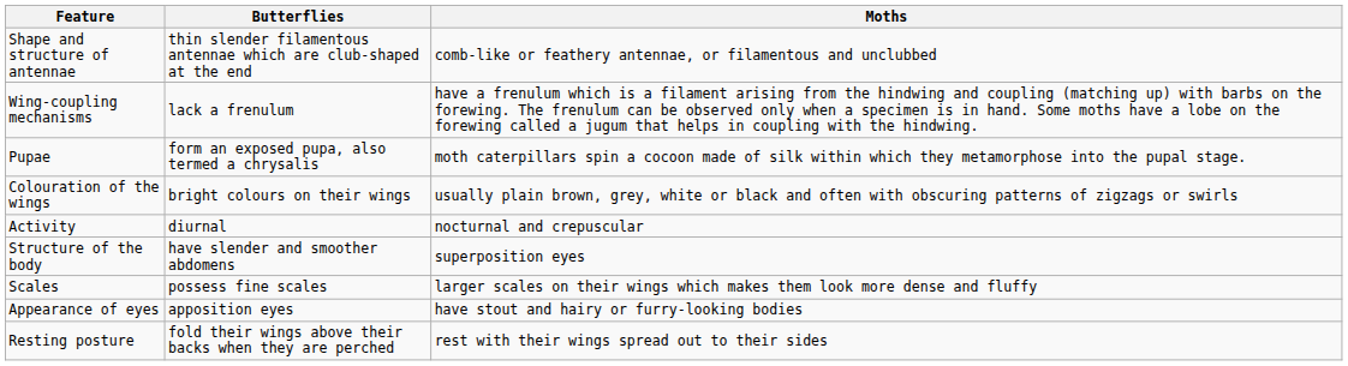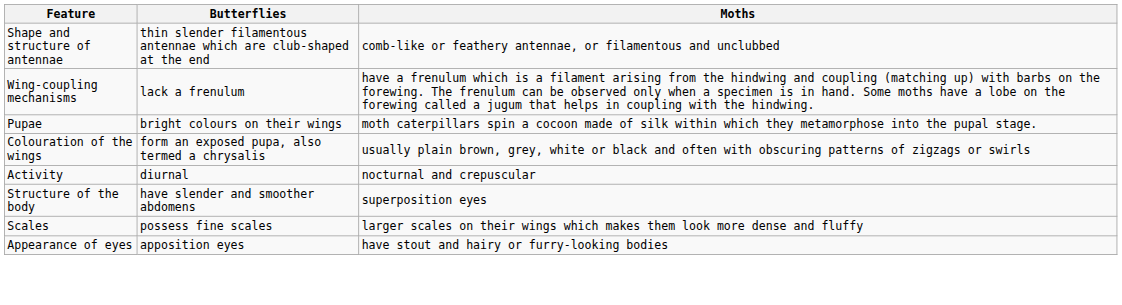 <table class="wikitable">
 <tr>
 <th>Feature</th>
 <th>Butterflies</th>
 <th>Moths</th>
 </tr>
 <tr>
 <td>Shape and structure of antennae</td>
 <td>thin slender filamentous antennae which are club-shaped at the end</td>
 <td>comb-like or feathery antennae, or filamentous and unclubbed</td>
 </tr>
 <tr>
 <td>Wing-coupling mechanisms</td>
 <td>lack a frenulum</td>
 <td>have a frenulum which is a filament arising from the hindwing and coupling (matching up) with barbs on the forewing. The frenulum can be observed only when a specimen is in hand. Some moths have a lobe on the forewing called a jugum that helps in coupling with the hindwing.</td>
 </tr>
 <tr>
 <td>Pupae</td>
-<td>form an exposed pupa, also termed a chrysalis</td>
+<td>bright colours on their wings</td>
 <td>moth caterpillars spin a cocoon made of silk within which they metamorphose into the pupal stage.</td>
 </tr>
 <tr>
 <td>Colouration of the wings</td>
-<td>bright colours on their wings</td>
+<td>form an exposed pupa, also termed a chrysalis</td>
 <td>usually plain brown, grey, white or black and often with obscuring patterns of zigzags or swirls</td>
 </tr>
 <tr>
 <td>Activity</td>
 <td>diurnal</td>
 <td>nocturnal and crepuscular</td>
 </tr>
 <tr>
 <td>Structure of the body</td>
 <td>have slender and smoother abdomens</td>
 <td>superposition eyes</td>
 </tr>
 <tr>
 <td>Scales</td>
 <td>possess fine scales</td>
 <td>larger scales on their wings which makes them look more dense and fluffy</td>
 </tr>
 <tr>
 <td>Appearance of eyes</td>
 <td>apposition eyes</td>
 <td>have stout and hairy or furry-looking bodies</td>
 </tr>
-<tr>
-<td>Resting posture</td>
-<td>fold their wings above their backs when they are perched</td>
-<td>rest with their wings spread out to their sides</td>
-</tr>
 </table>
